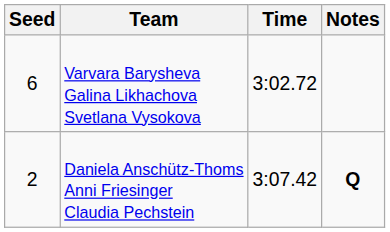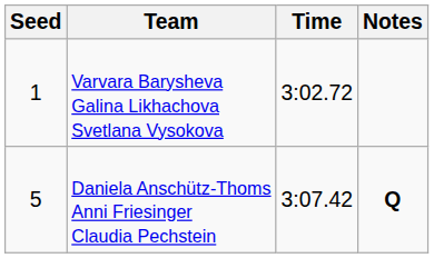 <table class="wikitable" style="text-align:center">
 <tr>
 <th>Seed</th>
 <th>Team</th>
 <th>Time</th>
 <th>Notes</th>
 </tr>
 <tr>
-<td>6</td>
+<td>1</td>
 <td align="left"><small><br><a href='#'>Varvara Barysheva</a><br><a href='#'>Galina Likhachova</a><br><a href='#'>Svetlana Vysokova</a></small></td>
 <td>3:02.72</td>
 <td></td>
 </tr>
 <tr>
-<td>2</td>
+<td>5</td>
 <td align="left"><small><br><a href='#'>Daniela Anschütz-Thoms</a><br><a href='#'>Anni Friesinger</a><br><a href='#'>Claudia Pechstein</a></small></td>
 <td>3:07.42</td>
 <td><strong>Q</strong></td>
 </tr>
 </table>
